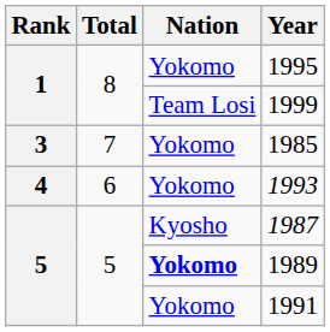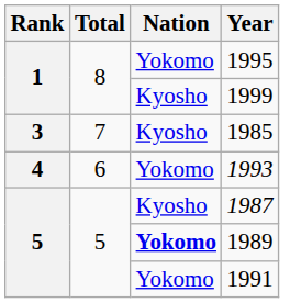 <table class="wikitable">
 <tr>
 <th>Rank</th>
 <th>Total</th>
 <th>Nation</th>
 <th>Year</th>
 </tr>
 <tr>
 <th rowspan="2">1</th>
 <td rowspan="2" style="text-align:center;">8</td>
 <td> <a href='#'>Yokomo</a></td>
 <td style="text-align:center;">1995</td>
 </tr>
 <tr>
-<td> <a href='#'>Team Losi</a></td>
+<td> <a href='#'>Kyosho</a></td>
 <td style="text-align:center;">1999</td>
 </tr>
 <tr>
 <th>3</th>
 <td style="text-align:center;">7</td>
-<td> <a href='#'>Yokomo</a></td>
+<td> <a href='#'>Kyosho</a></td>
 <td style="text-align:center;">1985</td>
 </tr>
 <tr>
 <th>4</th>
 <td style="text-align:center;">6</td>
 <td> <a href='#'>Yokomo</a></td>
 <td style="text-align:center;"><em>1993</em></td>
 </tr>
 <tr>
 <th rowspan="3">5</th>
 <td rowspan="3" style="text-align:center;">5</td>
 <td> <a href='#'>Kyosho</a></td>
 <td style="text-align:center;"><em>1987</em></td>
 </tr>
 <tr>
 <td><strong> <a href='#'>Yokomo</a></strong></td>
 <td style="text-align:center;">1989</td>
 </tr>
 <tr>
 <td> <a href='#'>Yokomo</a></td>
 <td style="text-align:center;">1991</td>
 </tr>
 </table>
